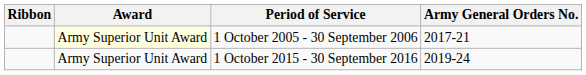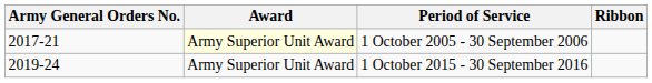 <table class="wikitable">
 <tr>
-<th>Ribbon</th>
+<th>Army General Orders No.</th>
 <th>Award</th>
 <th>Period of Service</th>
-<th>Army General Orders No.</th>
+<th>Ribbon</th>
 </tr>
 <tr>
-<td></td>
+<td>2017-21</td>
 <td style="background: lightyellow;">Army Superior Unit Award</td>
 <td>1 October 2005 - 30 September 2006</td>
-<td>2017-21</td>
+<td></td>
 </tr>
 <tr>
-<td></td>
+<td>2019-24</td>
 <td>Army Superior Unit Award</td>
 <td>1 October 2015 - 30 September 2016</td>
-<td>2019-24</td>
+<td></td>
 </tr>
 </table>
